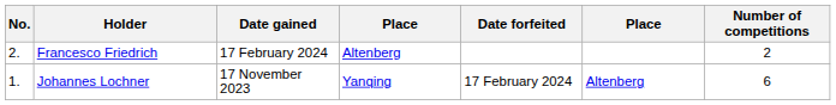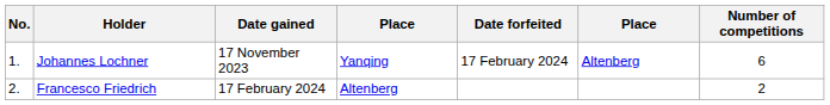 <table class="wikitable plainrowheaders" style="background:#fff; font-size:90%; line-height:16px; border:grey solid 1px; border-collapse:collapse;">
 <tr>
 <th style="width:1em">No.</th>
 <th style="width:14em">Holder</th>
 <th style="width:9em">Date gained</th>
 <th style="width:9em">Place</th>
 <th style="width:9em">Date forfeited</th>
 <th style="width:9em">Place</th>
 <th style="width:9em">Number of competitions</th>
 </tr>
 <tr>
+<td>1.</td>
+<td> <a href='#'>Johannes Lochner</a></td>
+<td>17 November 2023</td>
+<td> <a href='#'>Yanqing</a></td>
+<td>17 February 2024</td>
+<td> <a href='#'>Altenberg</a></td>
+<td align=center>6</td>
+</tr>
+<tr>
 <td>2.</td>
 <td> <a href='#'>Francesco Friedrich</a></td>
 <td>17 February 2024</td>
 <td> <a href='#'>Altenberg</a></td>
 <td></td>
 <td></td>
 <td align=center>2</td>
 </tr>
-<tr>
-<td>1.</td>
-<td> <a href='#'>Johannes Lochner</a></td>
-<td>17 November 2023</td>
-<td> <a href='#'>Yanqing</a></td>
-<td>17 February 2024</td>
-<td> <a href='#'>Altenberg</a></td>
-<td align=center>6</td>
-</tr>
 </table>
